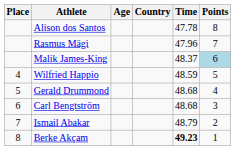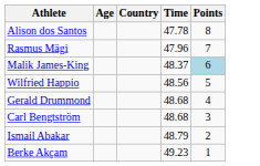 <table class="wikitable mw-datatable sortable">
 <tr>
-<th>Place</th>
 <th>Athlete</th>
 <th>Age</th>
 <th>Country</th>
 <th>Time</th>
 <th>Points</th>
 </tr>
 <tr>
-<td align=center></td>
 <td><a href='#'>Alison dos Santos</a></td>
 <td></td>
 <td></td>
 <td>47.78</td>
 <td align=center>8</td>
 </tr>
 <tr>
-<td align=center></td>
 <td><a href='#'>Rasmus Mägi</a></td>
 <td></td>
 <td></td>
 <td>47.96</td>
 <td align=center>7</td>
 </tr>
 <tr>
-<td align=center></td>
 <td><a href='#'>Malik James-King</a></td>
 <td></td>
 <td></td>
 <td>48.37</td>
 <td align=center style="background: lightblue;">6</td>
 </tr>
 <tr>
-<td align=center>4</td>
 <td><a href='#'>Wilfried Happio</a></td>
 <td></td>
 <td></td>
-<td>48.59</td>
+<td>48.56</td>
 <td align=center>5</td>
 </tr>
 <tr>
-<td align=center>5</td>
 <td><a href='#'>Gerald Drummond</a></td>
 <td></td>
 <td></td>
 <td>48.68</td>
 <td align=center>4</td>
 </tr>
 <tr>
-<td align=center>6</td>
 <td><a href='#'>Carl Bengtström</a></td>
 <td></td>
 <td></td>
 <td>48.68</td>
 <td align=center>3</td>
 </tr>
 <tr>
-<td align=center>7</td>
 <td><a href='#'>Ismail Abakar</a></td>
 <td></td>
 <td></td>
 <td>48.79</td>
 <td align=center>2</td>
 </tr>
 <tr>
-<td align=center>8</td>
 <td><a href='#'>Berke Akçam</a></td>
 <td></td>
 <td></td>
-<td><strong>49.23</strong></td>
+<td>49.23</td>
 <td align=center>1</td>
 </tr>
 </table>
